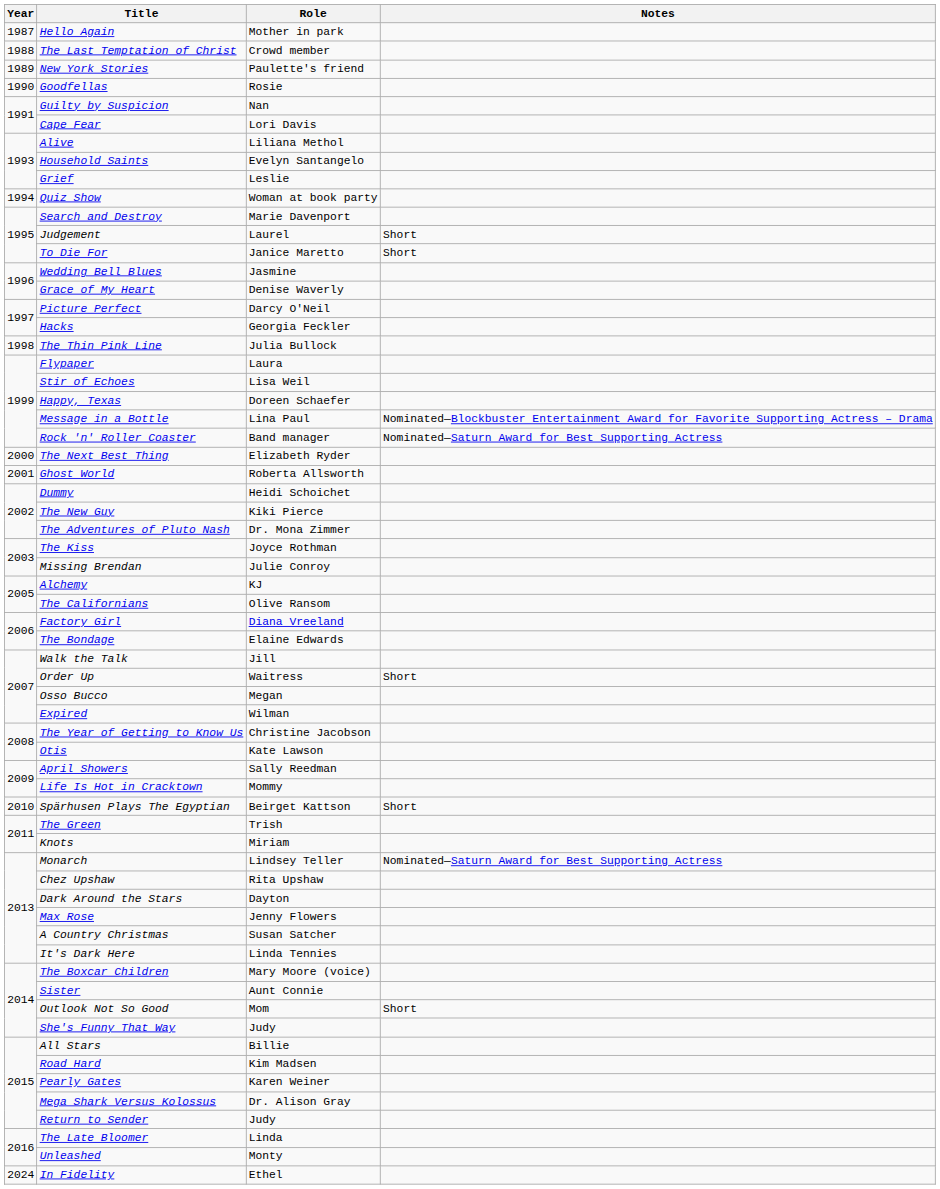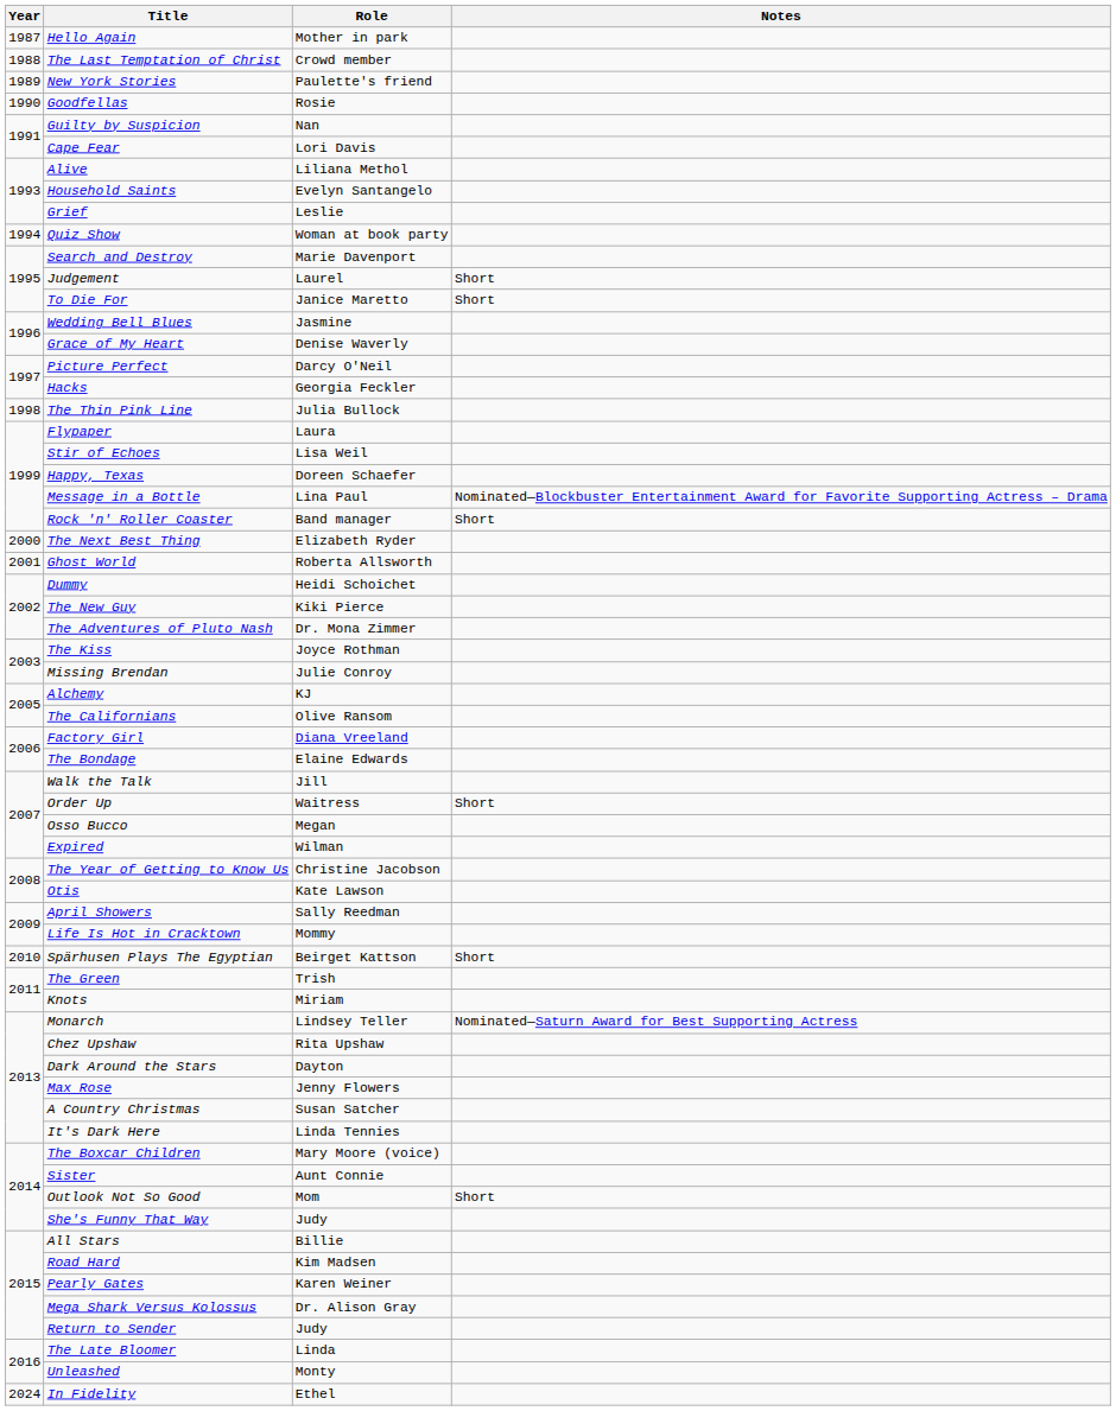 <table class="wikitable sortable">
 <tr>
 <th>Year</th>
 <th>Title</th>
 <th>Role</th>
 <th class="unsortable">Notes</th>
 </tr>
 <tr>
 <td>1987</td>
 <td><em><a href='#'>Hello Again</a></em></td>
 <td>Mother in park</td>
 <td></td>
 </tr>
 <tr>
 <td>1988</td>
 <td><em><a href='#'>The Last Temptation of Christ</a></em></td>
 <td>Crowd member</td>
 <td></td>
 </tr>
 <tr>
 <td>1989</td>
 <td><em><a href='#'>New York Stories</a></em></td>
 <td>Paulette's friend</td>
 <td></td>
 </tr>
 <tr>
 <td>1990</td>
 <td><em><a href='#'>Goodfellas</a></em></td>
 <td>Rosie</td>
 <td></td>
 </tr>
 <tr>
 <td rowspan=2>1991</td>
 <td><em><a href='#'>Guilty by Suspicion</a></em></td>
 <td>Nan</td>
 <td></td>
 </tr>
 <tr>
 <td><em><a href='#'>Cape Fear</a></em></td>
 <td>Lori Davis</td>
 <td></td>
 </tr>
 <tr>
 <td rowspan=3>1993</td>
 <td><em><a href='#'>Alive</a></em></td>
 <td>Liliana Methol</td>
 <td></td>
 </tr>
 <tr>
 <td><em><a href='#'>Household Saints</a></em></td>
 <td>Evelyn Santangelo</td>
 <td></td>
 </tr>
 <tr>
 <td><em><a href='#'>Grief</a></em></td>
 <td>Leslie</td>
 <td></td>
 </tr>
 <tr>
 <td>1994</td>
 <td><em><a href='#'>Quiz Show</a></em></td>
 <td>Woman at book party</td>
 <td></td>
 </tr>
 <tr>
 <td rowspan=3>1995</td>
 <td><em><a href='#'>Search and Destroy</a></em></td>
 <td>Marie Davenport</td>
 <td></td>
 </tr>
 <tr>
 <td><em>Judgement</em></td>
 <td>Laurel</td>
 <td>Short</td>
 </tr>
 <tr>
 <td><em><a href='#'>To Die For</a></em></td>
 <td>Janice Maretto</td>
 <td>Short</td>
 </tr>
 <tr>
 <td rowspan=2>1996</td>
 <td><em><a href='#'>Wedding Bell Blues</a></em></td>
 <td>Jasmine</td>
 <td></td>
 </tr>
 <tr>
 <td><em><a href='#'>Grace of My Heart</a></em></td>
 <td>Denise Waverly</td>
 <td></td>
 </tr>
 <tr>
 <td rowspan=2>1997</td>
 <td><em><a href='#'>Picture Perfect</a></em></td>
 <td>Darcy O'Neil</td>
 <td></td>
 </tr>
 <tr>
 <td><em><a href='#'>Hacks</a></em></td>
 <td>Georgia Feckler</td>
 <td></td>
 </tr>
 <tr>
 <td>1998</td>
 <td><em><a href='#'>The Thin Pink Line</a></em></td>
 <td>Julia Bullock</td>
 <td></td>
 </tr>
 <tr>
 <td rowspan=5>1999</td>
 <td><em><a href='#'>Flypaper</a></em></td>
 <td>Laura</td>
 <td></td>
 </tr>
 <tr>
 <td><em><a href='#'>Stir of Echoes</a></em></td>
 <td>Lisa Weil</td>
 <td></td>
 </tr>
 <tr>
 <td><em><a href='#'>Happy, Texas</a></em></td>
 <td>Doreen Schaefer</td>
 <td></td>
 </tr>
 <tr>
 <td><em><a href='#'>Message in a Bottle</a></em></td>
 <td>Lina Paul</td>
 <td>Nominated—<a href='#'>Blockbuster Entertainment Award for Favorite Supporting Actress – Drama</a></td>
 </tr>
 <tr>
 <td><em><a href='#'>Rock 'n' Roller Coaster</a></em></td>
 <td>Band manager</td>
-<td>Nominated—<a href='#'>Saturn Award for Best Supporting Actress</a></td>
+<td>Short</td>
 </tr>
 <tr>
 <td>2000</td>
 <td><em><a href='#'>The Next Best Thing</a></em></td>
 <td>Elizabeth Ryder</td>
 <td></td>
 </tr>
 <tr>
 <td>2001</td>
 <td><em><a href='#'>Ghost World</a></em></td>
 <td>Roberta Allsworth</td>
 <td></td>
 </tr>
 <tr>
 <td rowspan=3>2002</td>
 <td><em><a href='#'>Dummy</a></em></td>
 <td>Heidi Schoichet</td>
 <td></td>
 </tr>
 <tr>
 <td><em><a href='#'>The New Guy</a></em></td>
 <td>Kiki Pierce</td>
 <td></td>
 </tr>
 <tr>
 <td><em><a href='#'>The Adventures of Pluto Nash</a></em></td>
 <td>Dr. Mona Zimmer</td>
 <td></td>
 </tr>
 <tr>
 <td rowspan=2>2003</td>
 <td><em><a href='#'>The Kiss</a></em></td>
 <td>Joyce Rothman</td>
 <td></td>
 </tr>
 <tr>
 <td><em>Missing Brendan</em></td>
 <td>Julie Conroy</td>
 <td></td>
 </tr>
 <tr>
 <td rowspan=2>2005</td>
 <td><em><a href='#'>Alchemy</a></em></td>
 <td>KJ</td>
 <td></td>
 </tr>
 <tr>
 <td><em><a href='#'>The Californians</a></em></td>
 <td>Olive Ransom</td>
 <td></td>
 </tr>
 <tr>
 <td rowspan=2>2006</td>
 <td><em><a href='#'>Factory Girl</a></em></td>
 <td><a href='#'>Diana Vreeland</a></td>
 <td></td>
 </tr>
 <tr>
 <td><em><a href='#'>The Bondage</a></em></td>
 <td>Elaine Edwards</td>
 <td></td>
 </tr>
 <tr>
 <td rowspan=4>2007</td>
 <td><em>Walk the Talk</em></td>
 <td>Jill</td>
 <td></td>
 </tr>
 <tr>
 <td><em>Order Up</em></td>
 <td>Waitress</td>
 <td>Short</td>
 </tr>
 <tr>
 <td><em>Osso Bucco</em></td>
 <td>Megan</td>
 <td></td>
 </tr>
 <tr>
 <td><em><a href='#'>Expired</a></em></td>
 <td>Wilman</td>
 <td></td>
 </tr>
 <tr>
 <td rowspan=2>2008</td>
 <td><em><a href='#'>The Year of Getting to Know Us</a></em></td>
 <td>Christine Jacobson</td>
 <td></td>
 </tr>
 <tr>
 <td><em><a href='#'>Otis</a></em></td>
 <td>Kate Lawson</td>
 <td></td>
 </tr>
 <tr>
 <td rowspan=2>2009</td>
 <td><em><a href='#'>April Showers</a></em></td>
 <td>Sally Reedman</td>
 <td></td>
 </tr>
 <tr>
 <td><em><a href='#'>Life Is Hot in Cracktown</a></em></td>
 <td>Mommy</td>
 <td></td>
 </tr>
 <tr>
 <td>2010</td>
 <td><em>Spärhusen Plays The Egyptian</em></td>
 <td>Beirget Kattson</td>
 <td>Short</td>
 </tr>
 <tr>
 <td rowspan=2>2011</td>
 <td><em><a href='#'>The Green</a></em></td>
 <td>Trish</td>
 <td></td>
 </tr>
 <tr>
 <td><em>Knots</em></td>
 <td>Miriam</td>
 <td></td>
 </tr>
 <tr>
 <td rowspan=6>2013</td>
 <td><em>Monarch</em></td>
 <td>Lindsey Teller</td>
 <td>Nominated—<a href='#'>Saturn Award for Best Supporting Actress</a></td>
 </tr>
 <tr>
 <td><em>Chez Upshaw</em></td>
 <td>Rita Upshaw</td>
 <td></td>
 </tr>
 <tr>
 <td><em>Dark Around the Stars</em></td>
 <td>Dayton</td>
 <td></td>
 </tr>
 <tr>
 <td><em><a href='#'>Max Rose</a></em></td>
 <td>Jenny Flowers</td>
 <td></td>
 </tr>
 <tr>
 <td><em>A Country Christmas</em></td>
 <td>Susan Satcher</td>
 <td></td>
 </tr>
 <tr>
 <td><em>It's Dark Here</em></td>
 <td>Linda Tennies</td>
 <td></td>
 </tr>
 <tr>
 <td rowspan=4>2014</td>
 <td><em><a href='#'>The Boxcar Children</a></em></td>
 <td>Mary Moore (voice)</td>
 <td></td>
 </tr>
 <tr>
 <td><em><a href='#'>Sister</a></em></td>
 <td>Aunt Connie</td>
 <td></td>
 </tr>
 <tr>
 <td><em>Outlook Not So Good</em></td>
 <td>Mom</td>
 <td>Short</td>
 </tr>
 <tr>
 <td><em><a href='#'>She's Funny That Way</a></em></td>
 <td>Judy</td>
 <td></td>
 </tr>
 <tr>
 <td rowspan=5>2015</td>
 <td><em>All Stars</em></td>
 <td>Billie</td>
 <td></td>
 </tr>
 <tr>
 <td><em><a href='#'>Road Hard</a></em></td>
 <td>Kim Madsen</td>
 <td></td>
 </tr>
 <tr>
 <td><em><a href='#'>Pearly Gates</a></em></td>
 <td>Karen Weiner</td>
 <td></td>
 </tr>
 <tr>
 <td><em><a href='#'>Mega Shark Versus Kolossus</a></em></td>
 <td>Dr. Alison Gray</td>
 <td></td>
 </tr>
 <tr>
 <td><em><a href='#'>Return to Sender</a></em></td>
 <td>Judy</td>
 <td></td>
 </tr>
 <tr>
 <td rowspan=2>2016</td>
 <td><em><a href='#'>The Late Bloomer</a></em></td>
 <td>Linda</td>
 <td></td>
 </tr>
 <tr>
 <td><em><a href='#'>Unleashed</a></em></td>
 <td>Monty</td>
 <td></td>
 </tr>
 <tr>
 <td>2024</td>
 <td><em><a href='#'>In Fidelity</a></em></td>
 <td>Ethel</td>
 <td></td>
 </tr>
 </table>
